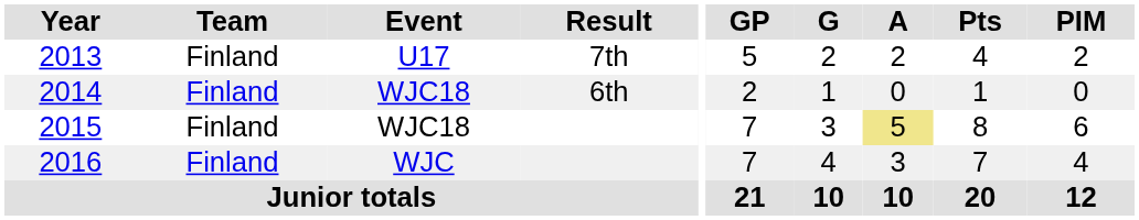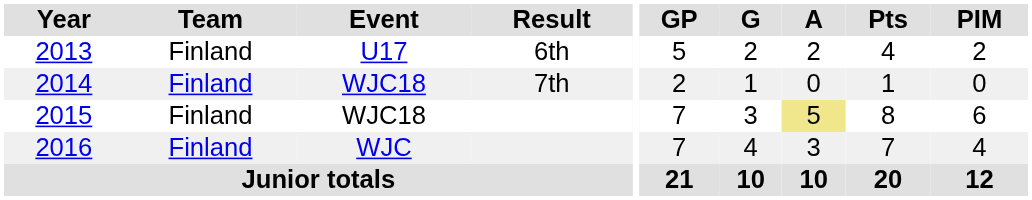 <table border="0" cellpadding="1" cellspacing="0" ID="Table3" style="text-align:center; width:40em">
 <tr ALIGN="center" bgcolor="#e0e0e0">
 <th>Year</th>
 <th>Team</th>
 <th>Event</th>
 <th>Result</th>
 <th rowspan="99" bgcolor="#ffffff"></th>
 <th>GP</th>
 <th>G</th>
 <th>A</th>
 <th>Pts</th>
 <th>PIM</th>
 </tr>
 <tr>
 <td><a href='#'>2013</a></td>
 <td>Finland</td>
 <td><a href='#'>U17</a></td>
-<td>7th</td>
+<td>6th</td>
 <td>5</td>
 <td>2</td>
 <td>2</td>
 <td>4</td>
 <td>2</td>
 </tr>
 <tr bgcolor="#f0f0f0">
 <td><a href='#'>2014</a></td>
 <td><a href='#'>Finland</a></td>
 <td><a href='#'>WJC18</a></td>
-<td>6th</td>
+<td>7th</td>
 <td>2</td>
 <td>1</td>
 <td>0</td>
 <td>1</td>
 <td>0</td>
 </tr>
 <tr>
 <td><a href='#'>2015</a></td>
 <td>Finland</td>
 <td>WJC18</td>
 <td></td>
 <td>7</td>
 <td>3</td>
 <td style="background: khaki;">5</td>
 <td>8</td>
 <td>6</td>
 </tr>
 <tr bgcolor="#f0f0f0">
 <td><a href='#'>2016</a></td>
 <td><a href='#'>Finland</a></td>
 <td><a href='#'>WJC</a></td>
 <td></td>
 <td>7</td>
 <td>4</td>
 <td>3</td>
 <td>7</td>
 <td>4</td>
 </tr>
 <tr bgcolor="#e0e0e0">
 <th colspan="4">Junior totals</th>
 <th>21</th>
 <th>10</th>
 <th>10</th>
 <th>20</th>
 <th>12</th>
 </tr>
 </table>
